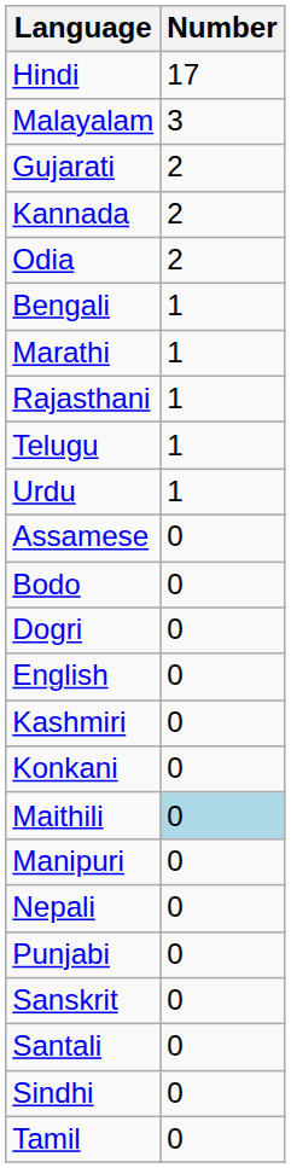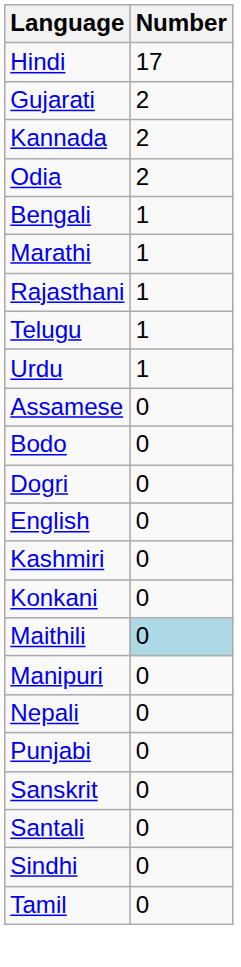 <table class="wikitable sortable">
 <tr>
 <th>Language</th>
 <th>Number</th>
 </tr>
 <tr>
 <td><a href='#'>Hindi</a></td>
 <td>17</td>
-</tr>
-<tr>
-<td><a href='#'>Malayalam</a></td>
-<td>3</td>
 </tr>
 <tr>
 <td><a href='#'>Gujarati</a></td>
 <td>2</td>
 </tr>
 <tr>
 <td><a href='#'>Kannada</a></td>
 <td>2</td>
 </tr>
 <tr>
 <td><a href='#'>Odia</a></td>
 <td>2</td>
 </tr>
 <tr>
 <td><a href='#'>Bengali</a></td>
 <td>1</td>
 </tr>
 <tr>
 <td><a href='#'>Marathi</a></td>
 <td>1</td>
 </tr>
 <tr>
 <td><a href='#'>Rajasthani</a></td>
 <td>1</td>
 </tr>
 <tr>
 <td><a href='#'>Telugu</a></td>
 <td>1</td>
 </tr>
 <tr>
 <td><a href='#'>Urdu</a></td>
 <td>1</td>
 </tr>
 <tr>
 <td><a href='#'>Assamese</a></td>
 <td>0</td>
 </tr>
 <tr>
 <td><a href='#'>Bodo</a></td>
 <td>0</td>
 </tr>
 <tr>
 <td><a href='#'>Dogri</a></td>
 <td>0</td>
 </tr>
 <tr>
 <td><a href='#'>English</a></td>
 <td>0</td>
 </tr>
 <tr>
 <td><a href='#'>Kashmiri</a></td>
 <td>0</td>
 </tr>
 <tr>
 <td><a href='#'>Konkani</a></td>
 <td>0</td>
 </tr>
 <tr>
 <td><a href='#'>Maithili</a></td>
 <td style="background: lightblue;">0</td>
 </tr>
 <tr>
 <td><a href='#'>Manipuri</a></td>
 <td>0</td>
 </tr>
 <tr>
 <td><a href='#'>Nepali</a></td>
 <td>0</td>
 </tr>
 <tr>
 <td><a href='#'>Punjabi</a></td>
 <td>0</td>
 </tr>
 <tr>
 <td><a href='#'>Sanskrit</a></td>
 <td>0</td>
 </tr>
 <tr>
 <td><a href='#'>Santali</a></td>
 <td>0</td>
 </tr>
 <tr>
 <td><a href='#'>Sindhi</a></td>
 <td>0</td>
 </tr>
 <tr>
 <td><a href='#'>Tamil</a></td>
 <td>0</td>
 </tr>
 </table>
